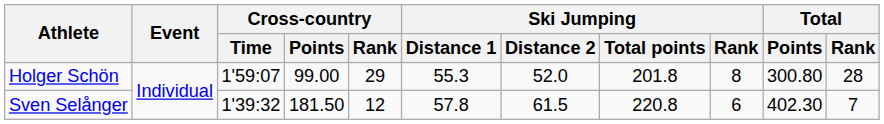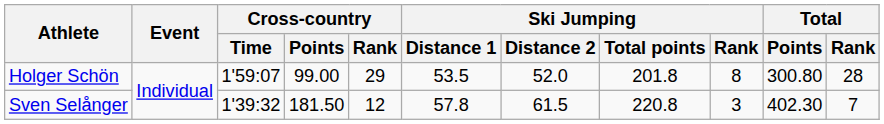 <table class="wikitable" style="font-size:90%">
 <tr>
 <th rowspan="2">Athlete</th>
 <th rowspan="2">Event</th>
 <th colspan="3">Cross-country</th>
 <th colspan="4">Ski Jumping</th>
 <th colspan="2">Total</th>
 </tr>
 <tr>
 <th>Time</th>
 <th>Points</th>
 <th>Rank</th>
 <th>Distance 1</th>
 <th>Distance 2</th>
 <th>Total points</th>
 <th>Rank</th>
 <th>Points</th>
 <th>Rank</th>
 </tr>
 <tr>
 <td><a href='#'>Holger Schön</a></td>
 <td rowspan="2"><a href='#'>Individual</a></td>
 <td align="center">1'59:07</td>
 <td align="center">99.00</td>
 <td align="center">29</td>
-<td align="center">55.3</td>
+<td align="center">53.5</td>
 <td align="center">52.0</td>
 <td align="center">201.8</td>
 <td align="center">8</td>
 <td align="center">300.80</td>
 <td align="center">28</td>
 </tr>
 <tr>
 <td><a href='#'>Sven Selånger</a></td>
 <td align="center">1'39:32</td>
 <td align="center">181.50</td>
 <td align="center">12</td>
 <td align="center">57.8</td>
 <td align="center">61.5</td>
 <td align="center">220.8</td>
-<td align="center">6</td>
+<td align="center">3</td>
 <td align="center">402.30</td>
 <td align="center">7</td>
 </tr>
 </table>
